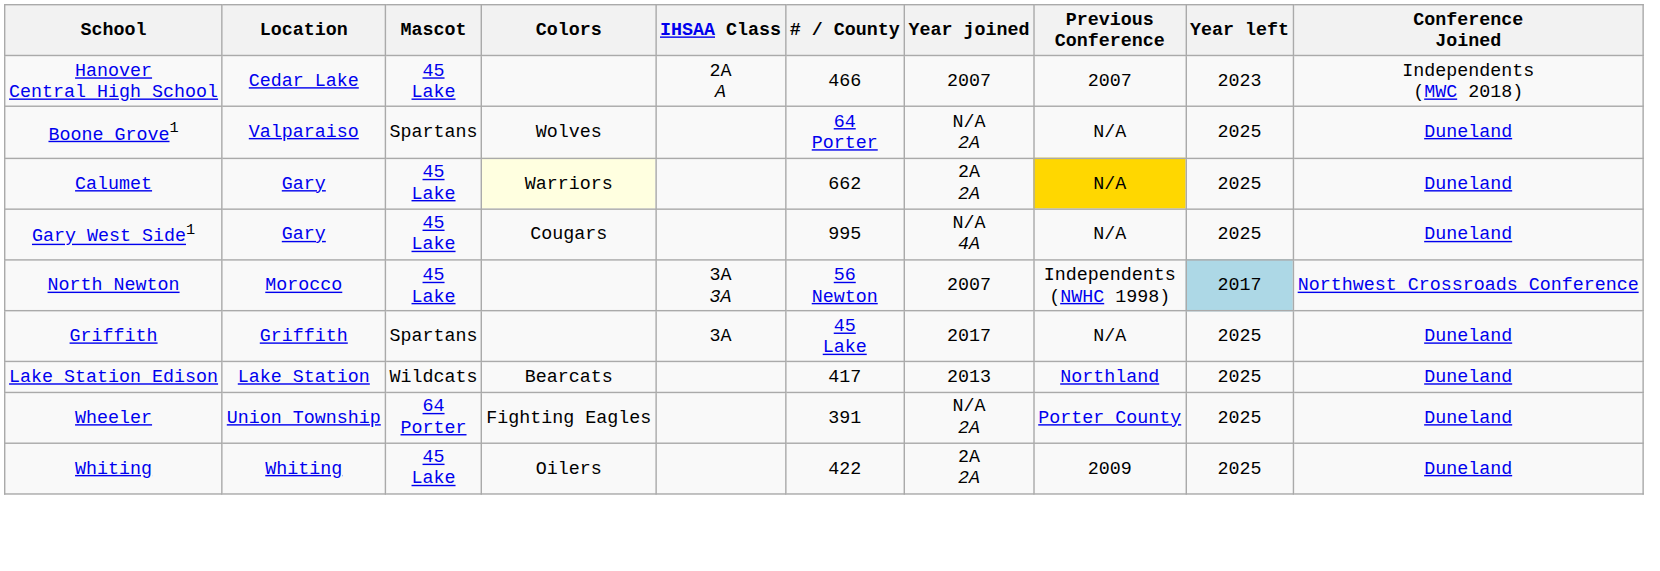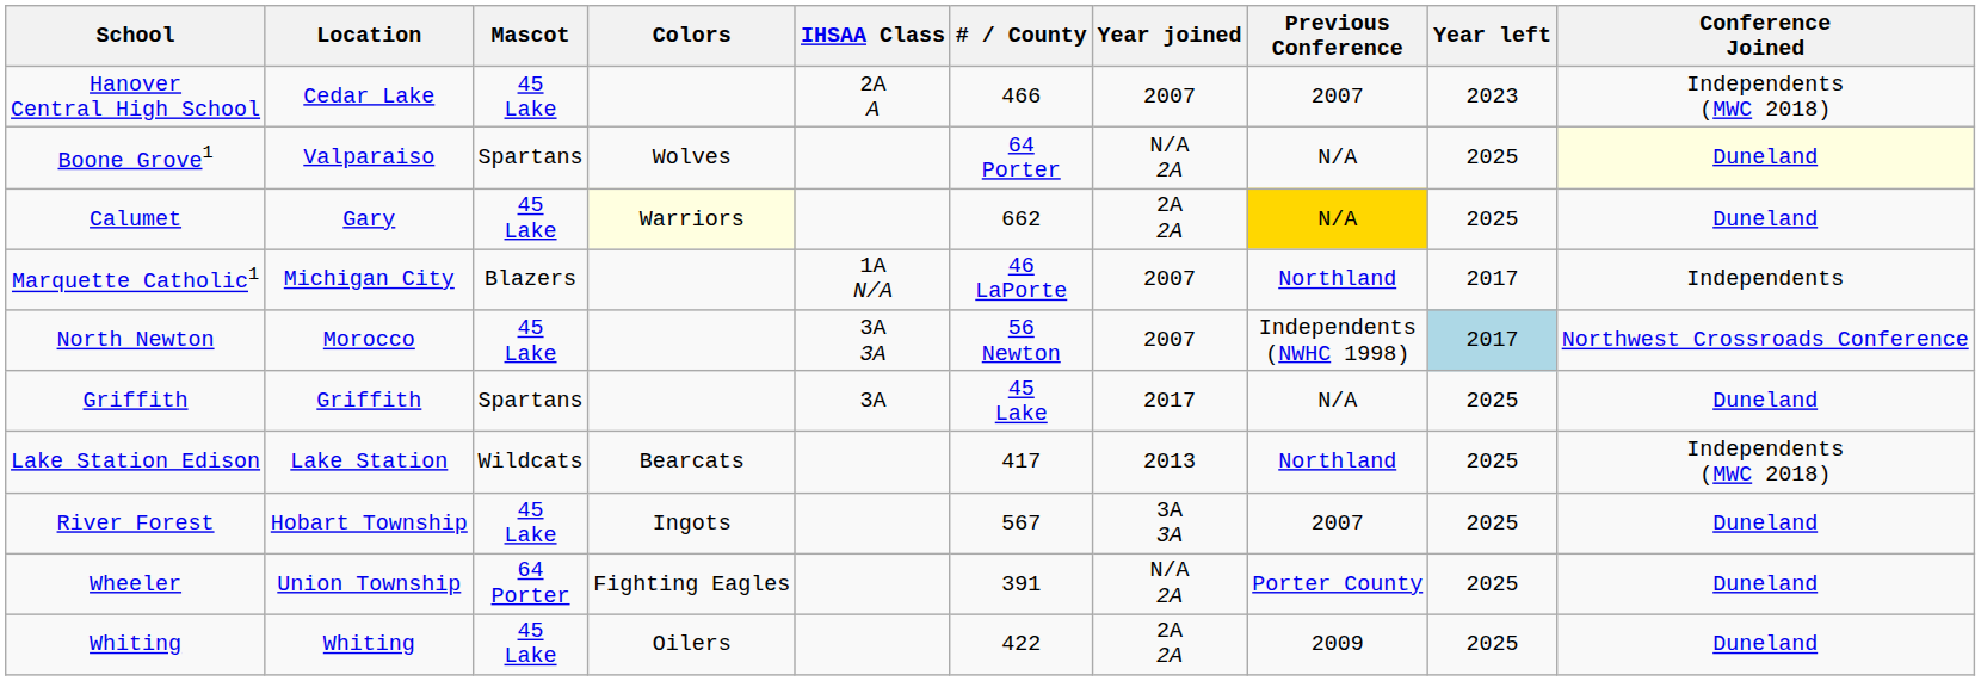 <table class="wikitable" style="text-align:center;">
 <tr>
 <th>School</th>
 <th>Location</th>
 <th>Mascot</th>
 <th>Colors</th>
 <th><a href='#'>IHSAA</a> Class</th>
 <th># / County</th>
 <th>Year joined</th>
 <th>Previous<br>Conference</th>
 <th>Year left</th>
 <th>Conference<br>Joined</th>
 </tr>
 <tr>
 <td><a href='#'>Hanover <br> Central High School</a></td>
 <td><a href='#'>Cedar Lake</a></td>
 <td><a href='#'>45 <br> Lake</a></td>
 <td> </td>
 <td>2A<br><em>A</em></td>
 <td>466</td>
 <td>2007</td>
 <td>2007</td>
 <td>2023</td>
 <td>Independents<br>(<a href='#'>MWC</a> 2018)</td>
 </tr>
 <tr>
 <td><a href='#'>Boone Grove</a><sup>1</sup></td>
 <td><a href='#'>Valparaiso</a></td>
 <td>Spartans</td>
 <td>Wolves</td>
 <td> </td>
 <td><a href='#'>64 <br> Porter</a></td>
 <td>N/A<br><em>2A</em></td>
 <td>N/A</td>
 <td>2025</td>
-<td><a href='#'>Duneland</a></td>
+<td style="background: lightyellow;"><a href='#'>Duneland</a></td>
 </tr>
 <tr>
 <td><a href='#'>Calumet</a></td>
 <td><a href='#'>Gary</a></td>
 <td><a href='#'>45 <br> Lake</a></td>
 <td style="background: lightyellow;">Warriors</td>
 <td> </td>
 <td>662</td>
 <td>2A<br><em>2A</em></td>
 <td style="background: gold;">N/A</td>
 <td>2025</td>
 <td><a href='#'>Duneland</a></td>
 </tr>
 <tr>
-<td><a href='#'>Gary West Side</a><sup>1</sup></td>
-<td><a href='#'>Gary</a></td>
-<td><a href='#'>45 <br> Lake</a></td>
-<td>Cougars</td>
+<td><a href='#'>Marquette Catholic</a><sup>1</sup></td>
+<td><a href='#'>Michigan City</a></td>
+<td>Blazers</td>
 <td> </td>
-<td>995</td>
-<td>N/A<br><em>4A</em></td>
-<td>N/A</td>
-<td>2025</td>
-<td><a href='#'>Duneland</a></td>
+<td>1A<br><em>N/A</em></td>
+<td><a href='#'>46 <br> LaPorte</a></td>
+<td>2007</td>
+<td><a href='#'>Northland</a></td>
+<td>2017</td>
+<td>Independents</td>
 </tr>
 <tr>
 <td><a href='#'>North Newton</a></td>
 <td><a href='#'>Morocco</a></td>
 <td><a href='#'>45 <br> Lake</a></td>
 <td> </td>
 <td>3A<br><em>3A</em></td>
 <td><a href='#'>56 <br> Newton</a></td>
 <td>2007</td>
 <td>Independents<br>(<a href='#'>NWHC</a> 1998)</td>
 <td style="background: lightblue;">2017</td>
 <td><a href='#'>Northwest Crossroads Conference</a></td>
 </tr>
 <tr>
 <td><a href='#'>Griffith</a></td>
 <td><a href='#'>Griffith</a></td>
 <td>Spartans</td>
 <td> </td>
 <td>3A</td>
 <td><a href='#'>45 <br> Lake</a></td>
 <td>2017</td>
 <td>N/A</td>
 <td>2025</td>
 <td><a href='#'>Duneland</a></td>
 </tr>
 <tr>
 <td><a href='#'>Lake Station Edison</a></td>
 <td><a href='#'>Lake Station</a></td>
 <td>Wildcats</td>
 <td>Bearcats</td>
 <td> </td>
 <td>417</td>
 <td>2013</td>
 <td><a href='#'>Northland</a></td>
 <td>2025</td>
+<td>Independents<br>(<a href='#'>MWC</a> 2018)</td>
+</tr>
+<tr>
+<td><a href='#'>River Forest</a></td>
+<td><a href='#'>Hobart Township</a></td>
+<td><a href='#'>45 <br> Lake</a></td>
+<td>Ingots</td>
+<td> </td>
+<td>567</td>
+<td>3A<br><em>3A</em></td>
+<td>2007</td>
+<td>2025</td>
 <td><a href='#'>Duneland</a></td>
 </tr>
 <tr>
 <td><a href='#'>Wheeler</a></td>
 <td><a href='#'>Union Township</a></td>
 <td><a href='#'>64 <br> Porter</a></td>
 <td>Fighting Eagles</td>
 <td>  </td>
 <td>391</td>
 <td>N/A<br><em>2A</em></td>
 <td><a href='#'>Porter County</a></td>
 <td>2025</td>
 <td><a href='#'>Duneland</a></td>
 </tr>
 <tr>
 <td><a href='#'>Whiting</a></td>
 <td><a href='#'>Whiting</a></td>
 <td><a href='#'>45 <br> Lake</a></td>
 <td>Oilers</td>
 <td> </td>
 <td>422</td>
 <td>2A <br> <em>2A</em></td>
 <td>2009</td>
 <td>2025</td>
 <td><a href='#'>Duneland</a></td>
 </tr>
 </table>
